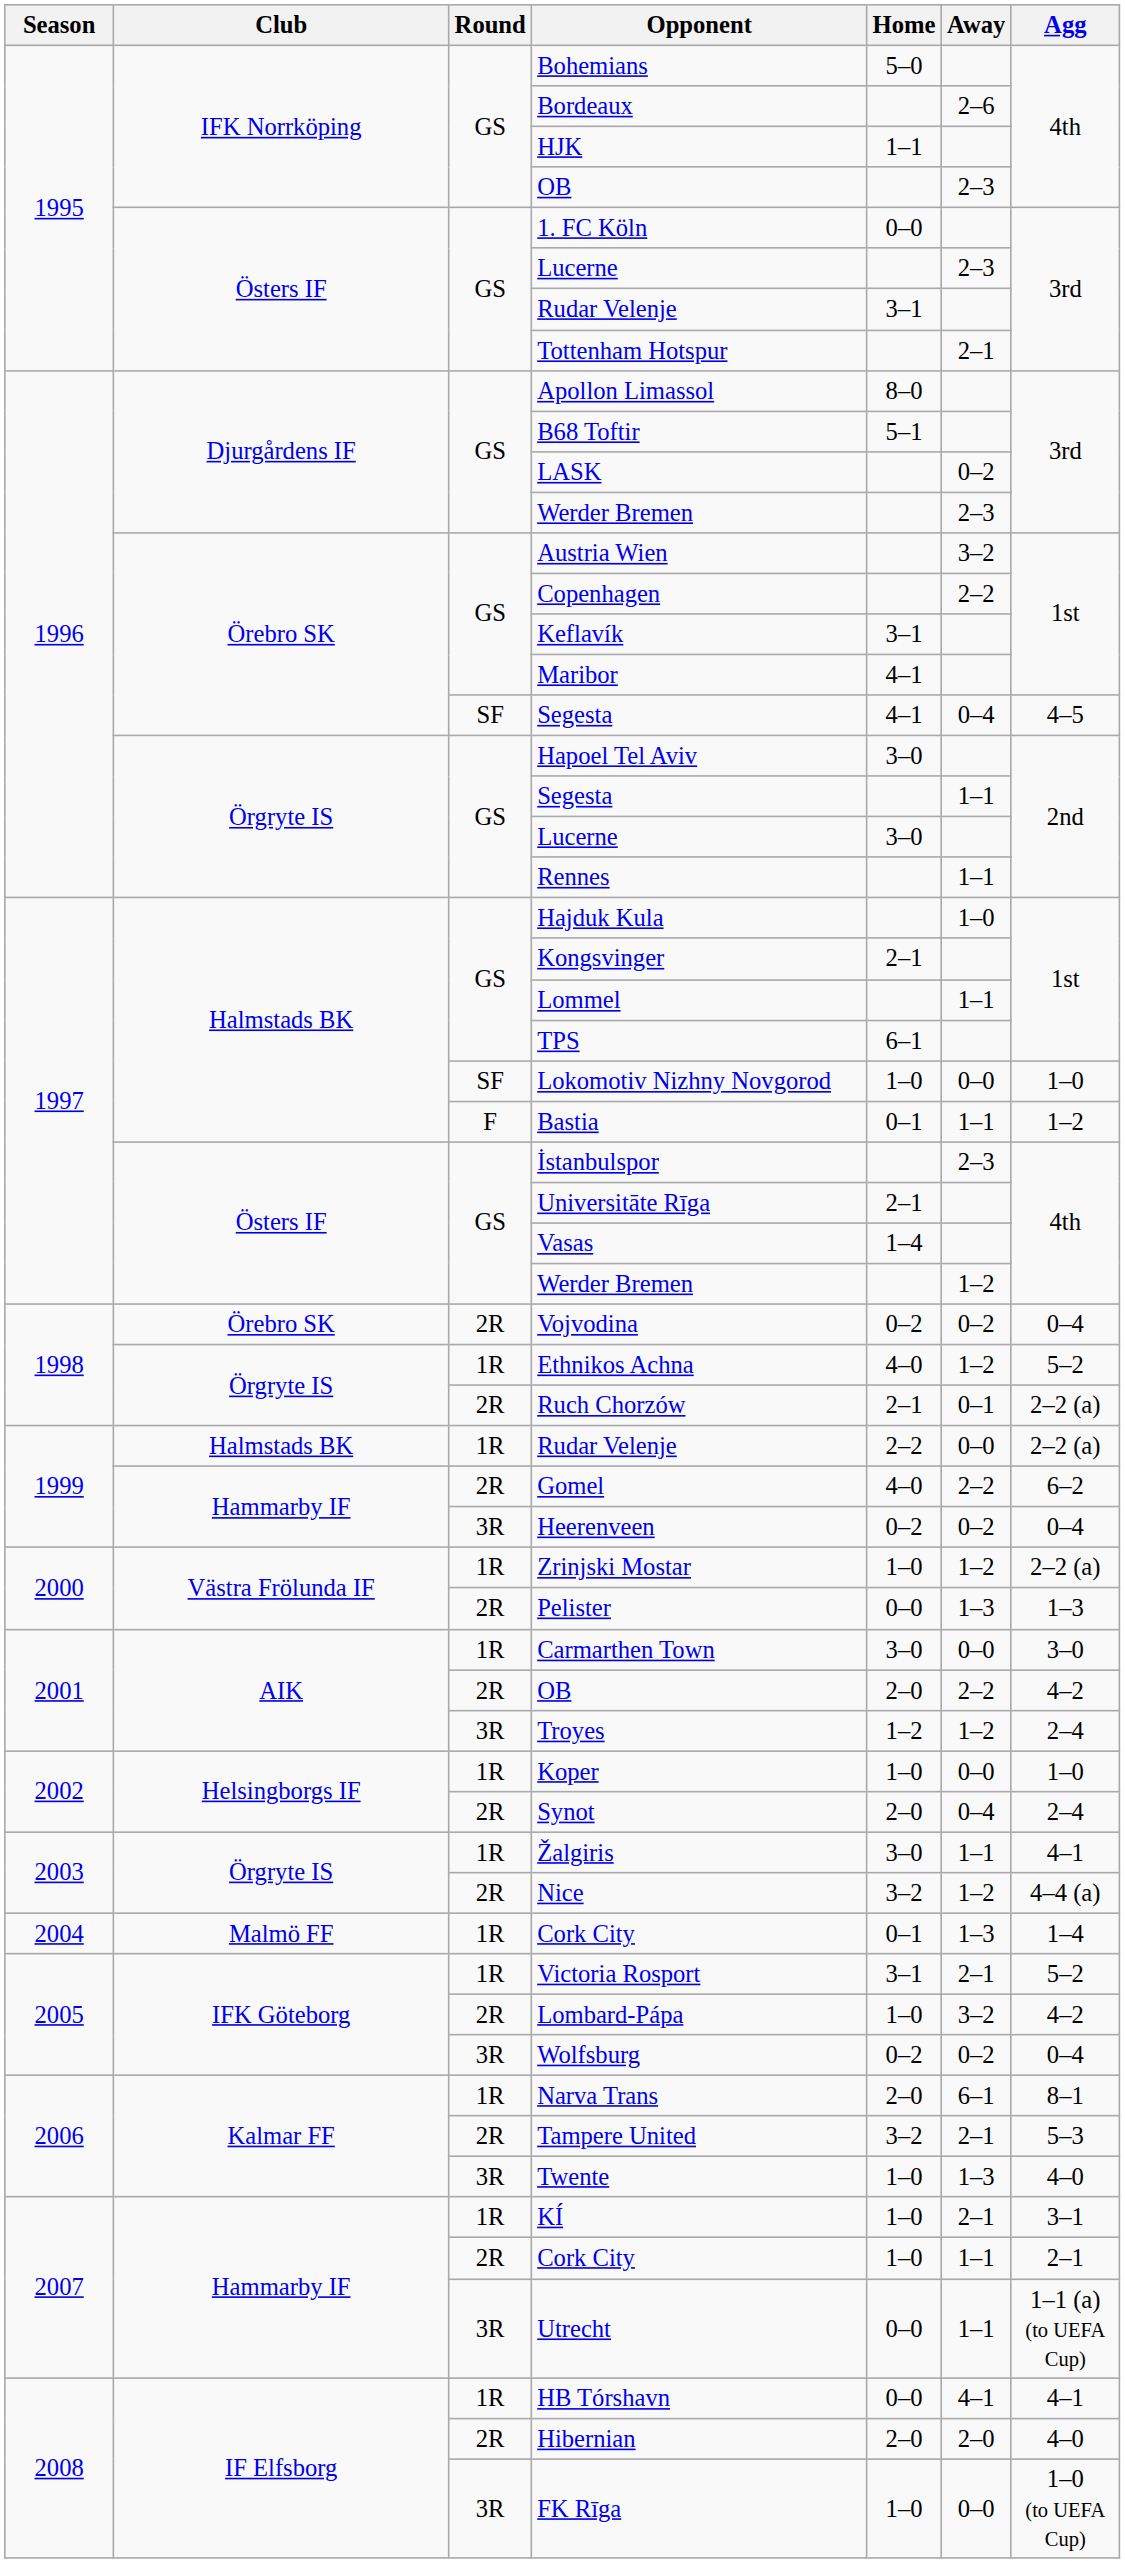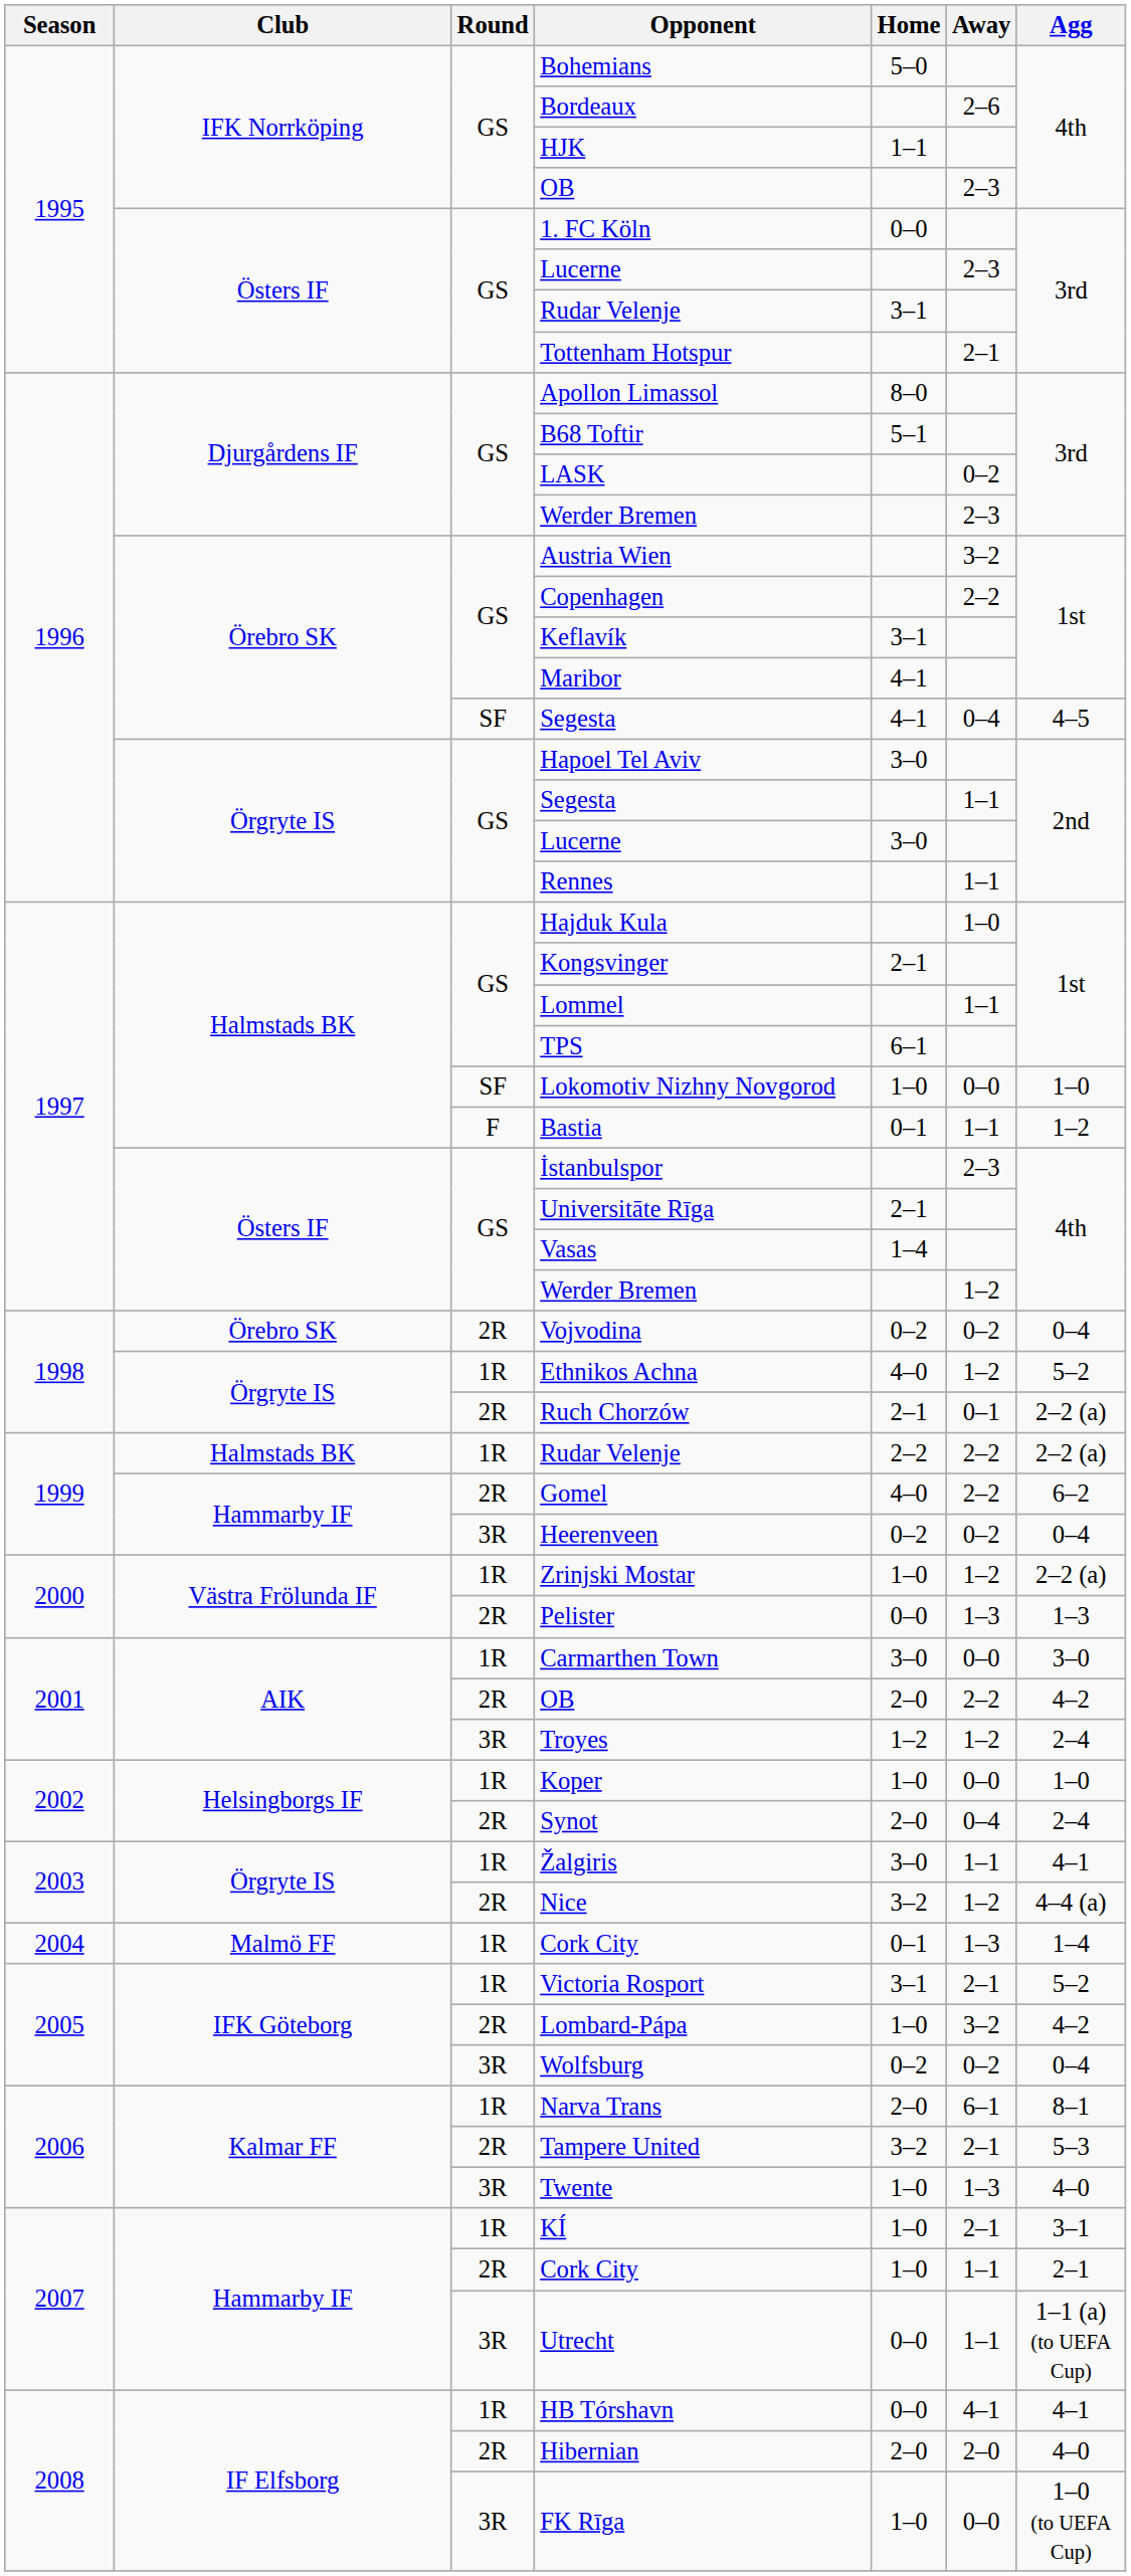 <table class="wikitable" style="font-size:95%; text-align: center;">
 <tr>
 <th style="width:60px;">Season</th>
 <th style="width:200px;">Club</th>
 <th style="width:30px;">Round</th>
 <th style="width:200px;">Opponent</th>
 <th style="width:30px;">Home</th>
 <th style="width:30px;">Away</th>
 <th style="width:60px;"><a href='#'>Agg</a></th>
 </tr>
 <tr>
 <td rowspan=8><a href='#'>1995</a></td>
 <td rowspan=4><a href='#'>IFK Norrköping</a></td>
 <td rowspan=4>GS</td>
 <td align="left"> <a href='#'>Bohemians</a></td>
 <td>5–0</td>
 <td></td>
 <td rowspan=4>4th</td>
 </tr>
 <tr>
 <td align="left"> <a href='#'>Bordeaux</a></td>
 <td></td>
 <td>2–6</td>
 </tr>
 <tr>
 <td align="left"> <a href='#'>HJK</a></td>
 <td>1–1</td>
 <td></td>
 </tr>
 <tr>
 <td align="left"> <a href='#'>OB</a></td>
 <td></td>
 <td>2–3</td>
 </tr>
 <tr>
 <td rowspan=4><a href='#'>Östers IF</a></td>
 <td rowspan=4>GS</td>
 <td align="left"> <a href='#'>1. FC Köln</a></td>
 <td>0–0</td>
 <td></td>
 <td rowspan=4>3rd</td>
 </tr>
 <tr>
 <td align="left"> <a href='#'>Lucerne</a></td>
 <td></td>
 <td>2–3</td>
 </tr>
 <tr>
 <td align="left"> <a href='#'>Rudar Velenje</a></td>
 <td>3–1</td>
 <td></td>
 </tr>
 <tr>
 <td align="left"> <a href='#'>Tottenham Hotspur</a></td>
 <td></td>
 <td>2–1</td>
 </tr>
 <tr>
 <td rowspan=13><a href='#'>1996</a></td>
 <td rowspan=4><a href='#'>Djurgårdens IF</a></td>
 <td rowspan=4>GS</td>
 <td align="left"> <a href='#'>Apollon Limassol</a></td>
 <td>8–0</td>
 <td></td>
 <td rowspan=4>3rd</td>
 </tr>
 <tr>
 <td align="left"> <a href='#'>B68 Toftir</a></td>
 <td>5–1</td>
 <td></td>
 </tr>
 <tr>
 <td align="left"> <a href='#'>LASK</a></td>
 <td></td>
 <td>0–2</td>
 </tr>
 <tr>
 <td align="left"> <a href='#'>Werder Bremen</a></td>
 <td></td>
 <td>2–3</td>
 </tr>
 <tr>
 <td rowspan=5><a href='#'>Örebro SK</a></td>
 <td rowspan=4>GS</td>
 <td align="left"> <a href='#'>Austria Wien</a></td>
 <td></td>
 <td>3–2</td>
 <td rowspan=4>1st</td>
 </tr>
 <tr>
 <td align="left"> <a href='#'>Copenhagen</a></td>
 <td></td>
 <td>2–2</td>
 </tr>
 <tr>
 <td align="left"> <a href='#'>Keflavík</a></td>
 <td>3–1</td>
 <td></td>
 </tr>
 <tr>
 <td align="left"> <a href='#'>Maribor</a></td>
 <td>4–1</td>
 <td></td>
 </tr>
 <tr>
 <td>SF</td>
 <td align="left"> <a href='#'>Segesta</a></td>
 <td>4–1</td>
 <td>0–4</td>
 <td>4–5</td>
 </tr>
 <tr>
 <td rowspan=4><a href='#'>Örgryte IS</a></td>
 <td rowspan=4>GS</td>
 <td align="left"> <a href='#'>Hapoel Tel Aviv</a></td>
 <td>3–0</td>
 <td></td>
 <td rowspan=4>2nd</td>
 </tr>
 <tr>
 <td align="left"> <a href='#'>Segesta</a></td>
 <td></td>
 <td>1–1</td>
 </tr>
 <tr>
 <td align="left"> <a href='#'>Lucerne</a></td>
 <td>3–0</td>
 <td></td>
 </tr>
 <tr>
 <td align="left"> <a href='#'>Rennes</a></td>
 <td></td>
 <td>1–1</td>
 </tr>
 <tr>
 <td rowspan=10><a href='#'>1997</a></td>
 <td rowspan=6><a href='#'>Halmstads BK</a></td>
 <td rowspan=4>GS</td>
 <td align="left"> <a href='#'>Hajduk Kula</a></td>
 <td></td>
 <td>1–0</td>
 <td rowspan=4>1st</td>
 </tr>
 <tr>
 <td align="left"> <a href='#'>Kongsvinger</a></td>
 <td>2–1</td>
 <td></td>
 </tr>
 <tr>
 <td align="left"> <a href='#'>Lommel</a></td>
 <td></td>
 <td>1–1</td>
 </tr>
 <tr>
 <td align="left"> <a href='#'>TPS</a></td>
 <td>6–1</td>
 <td></td>
 </tr>
 <tr>
 <td>SF</td>
 <td align="left"> <a href='#'>Lokomotiv Nizhny Novgorod</a></td>
 <td>1–0</td>
 <td>0–0</td>
 <td>1–0</td>
 </tr>
 <tr>
 <td>F</td>
 <td align="left"> <a href='#'>Bastia</a></td>
 <td>0–1</td>
 <td>1–1</td>
 <td>1–2</td>
 </tr>
 <tr>
 <td rowspan=4><a href='#'>Östers IF</a></td>
 <td rowspan=4>GS</td>
 <td align="left"> <a href='#'>İstanbulspor</a></td>
 <td></td>
 <td>2–3</td>
 <td rowspan=4>4th</td>
 </tr>
 <tr>
 <td align="left"> <a href='#'>Universitāte Rīga</a></td>
 <td>2–1</td>
 <td></td>
 </tr>
 <tr>
 <td align="left"> <a href='#'>Vasas</a></td>
 <td>1–4</td>
 <td></td>
 </tr>
 <tr>
 <td align="left"> <a href='#'>Werder Bremen</a></td>
 <td></td>
 <td>1–2</td>
 </tr>
 <tr>
 <td rowspan=3><a href='#'>1998</a></td>
 <td><a href='#'>Örebro SK</a></td>
 <td>2R</td>
 <td align="left"> <a href='#'>Vojvodina</a></td>
 <td>0–2</td>
 <td>0–2</td>
 <td>0–4</td>
 </tr>
 <tr>
 <td rowspan=2><a href='#'>Örgryte IS</a></td>
 <td>1R</td>
 <td align="left"> <a href='#'>Ethnikos Achna</a></td>
 <td>4–0</td>
 <td>1–2</td>
 <td>5–2</td>
 </tr>
 <tr>
 <td>2R</td>
 <td style="text-align:left;"> <a href='#'>Ruch Chorzów</a></td>
 <td>2–1</td>
 <td>0–1</td>
 <td>2–2 (a)</td>
 </tr>
 <tr>
 <td rowspan=3><a href='#'>1999</a></td>
 <td><a href='#'>Halmstads BK</a></td>
 <td>1R</td>
 <td align="left"> <a href='#'>Rudar Velenje</a></td>
 <td>2–2</td>
-<td>0–0</td>
+<td>2–2</td>
 <td>2–2 (a)</td>
 </tr>
 <tr>
 <td rowspan=2><a href='#'>Hammarby IF</a></td>
 <td>2R</td>
 <td align="left"> <a href='#'>Gomel</a></td>
 <td>4–0</td>
 <td>2–2</td>
 <td>6–2</td>
 </tr>
 <tr>
 <td>3R</td>
 <td align="left"> <a href='#'>Heerenveen</a></td>
 <td>0–2</td>
 <td>0–2</td>
 <td>0–4</td>
 </tr>
 <tr>
 <td rowspan=2><a href='#'>2000</a></td>
 <td rowspan=2><a href='#'>Västra Frölunda IF</a></td>
 <td>1R</td>
 <td align="left"> <a href='#'>Zrinjski Mostar</a></td>
 <td>1–0</td>
 <td>1–2</td>
 <td>2–2 (a)</td>
 </tr>
 <tr>
 <td>2R</td>
 <td align="left"> <a href='#'>Pelister</a></td>
 <td>0–0</td>
 <td>1–3</td>
 <td>1–3</td>
 </tr>
 <tr>
 <td rowspan=3><a href='#'>2001</a></td>
 <td rowspan=3><a href='#'>AIK</a></td>
 <td>1R</td>
 <td align="left"> <a href='#'>Carmarthen Town</a></td>
 <td>3–0</td>
 <td>0–0</td>
 <td>3–0</td>
 </tr>
 <tr>
 <td>2R</td>
 <td align="left"> <a href='#'>OB</a></td>
 <td>2–0</td>
 <td>2–2</td>
 <td>4–2</td>
 </tr>
 <tr>
 <td>3R</td>
 <td align="left"> <a href='#'>Troyes</a></td>
 <td>1–2</td>
 <td>1–2</td>
 <td>2–4</td>
 </tr>
 <tr>
 <td rowspan=2><a href='#'>2002</a></td>
 <td rowspan=2><a href='#'>Helsingborgs IF</a></td>
 <td>1R</td>
 <td align="left"> <a href='#'>Koper</a></td>
 <td>1–0</td>
 <td>0–0</td>
 <td>1–0</td>
 </tr>
 <tr>
 <td>2R</td>
 <td align="left"> <a href='#'>Synot</a></td>
 <td>2–0</td>
 <td>0–4</td>
 <td>2–4</td>
 </tr>
 <tr>
 <td rowspan=2><a href='#'>2003</a></td>
 <td rowspan=2><a href='#'>Örgryte IS</a></td>
 <td>1R</td>
 <td align="left"> <a href='#'>Žalgiris</a></td>
 <td>3–0</td>
 <td>1–1</td>
 <td>4–1</td>
 </tr>
 <tr>
 <td>2R</td>
 <td align="left"> <a href='#'>Nice</a></td>
 <td>3–2</td>
 <td>1–2</td>
 <td>4–4 (a)</td>
 </tr>
 <tr>
 <td><a href='#'>2004</a></td>
 <td><a href='#'>Malmö FF</a></td>
 <td>1R</td>
 <td align="left"> <a href='#'>Cork City</a></td>
 <td>0–1</td>
 <td>1–3</td>
 <td>1–4</td>
 </tr>
 <tr>
 <td rowspan=3><a href='#'>2005</a></td>
 <td rowspan=3><a href='#'>IFK Göteborg</a></td>
 <td>1R</td>
 <td align="left"> <a href='#'>Victoria Rosport</a></td>
 <td>3–1</td>
 <td>2–1</td>
 <td>5–2</td>
 </tr>
 <tr>
 <td>2R</td>
 <td align="left"> <a href='#'>Lombard-Pápa</a></td>
 <td>1–0</td>
 <td>3–2</td>
 <td>4–2</td>
 </tr>
 <tr>
 <td>3R</td>
 <td align="left"> <a href='#'>Wolfsburg</a></td>
 <td>0–2</td>
 <td>0–2</td>
 <td>0–4</td>
 </tr>
 <tr>
 <td rowspan=3><a href='#'>2006</a></td>
 <td rowspan=3><a href='#'>Kalmar FF</a></td>
 <td>1R</td>
 <td align="left"> <a href='#'>Narva Trans</a></td>
 <td>2–0</td>
 <td>6–1</td>
 <td>8–1</td>
 </tr>
 <tr>
 <td>2R</td>
 <td align="left"> <a href='#'>Tampere United</a></td>
 <td>3–2</td>
 <td>2–1</td>
 <td>5–3</td>
 </tr>
 <tr>
 <td>3R</td>
 <td align="left"> <a href='#'>Twente</a></td>
 <td>1–0</td>
 <td>1–3</td>
 <td>4–0</td>
 </tr>
 <tr>
 <td rowspan=3><a href='#'>2007</a></td>
 <td rowspan=3><a href='#'>Hammarby IF</a></td>
 <td>1R</td>
 <td align="left"> <a href='#'>KÍ</a></td>
 <td>1–0</td>
 <td>2–1</td>
 <td>3–1</td>
 </tr>
 <tr>
 <td>2R</td>
 <td align="left"> <a href='#'>Cork City</a></td>
 <td>1–0</td>
 <td>1–1</td>
 <td>2–1</td>
 </tr>
 <tr>
 <td>3R</td>
 <td align="left"> <a href='#'>Utrecht</a></td>
 <td>0–0</td>
 <td>1–1</td>
 <td>1–1 (a)<br><small>(to UEFA Cup)</small></td>
 </tr>
 <tr>
 <td rowspan=3><a href='#'>2008</a></td>
 <td rowspan=3><a href='#'>IF Elfsborg</a></td>
 <td>1R</td>
 <td align="left"> <a href='#'>HB Tórshavn</a></td>
 <td>0–0</td>
 <td>4–1</td>
 <td>4–1</td>
 </tr>
 <tr>
 <td>2R</td>
 <td align="left"> <a href='#'>Hibernian</a></td>
 <td>2–0</td>
 <td>2–0</td>
 <td>4–0</td>
 </tr>
 <tr>
 <td>3R</td>
 <td align="left"> <a href='#'>FK Rīga</a></td>
 <td>1–0</td>
 <td>0–0</td>
 <td>1–0<br><small>(to UEFA Cup)</small></td>
 </tr>
 </table>
